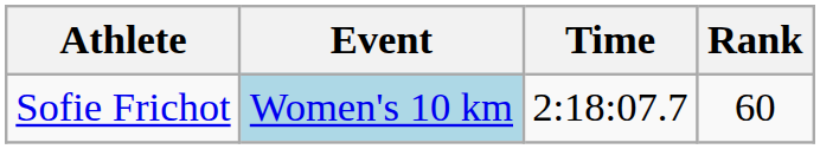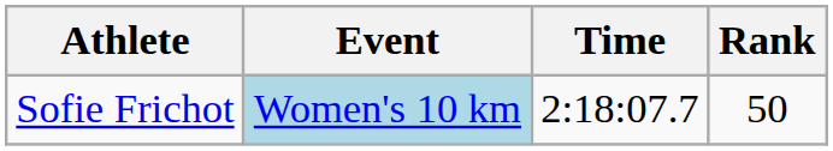 <table class="wikitable" style="font-size:90%;">
 <tr>
 <th>Athlete</th>
 <th>Event</th>
 <th>Time</th>
 <th>Rank</th>
 </tr>
 <tr align=center>
 <td align=left><a href='#'>Sofie Frichot</a></td>
 <td align=left style="background: lightblue;"><a href='#'>Women's 10 km</a></td>
 <td>2:18:07.7</td>
-<td>60</td>
+<td>50</td>
 </tr>
 </table>
